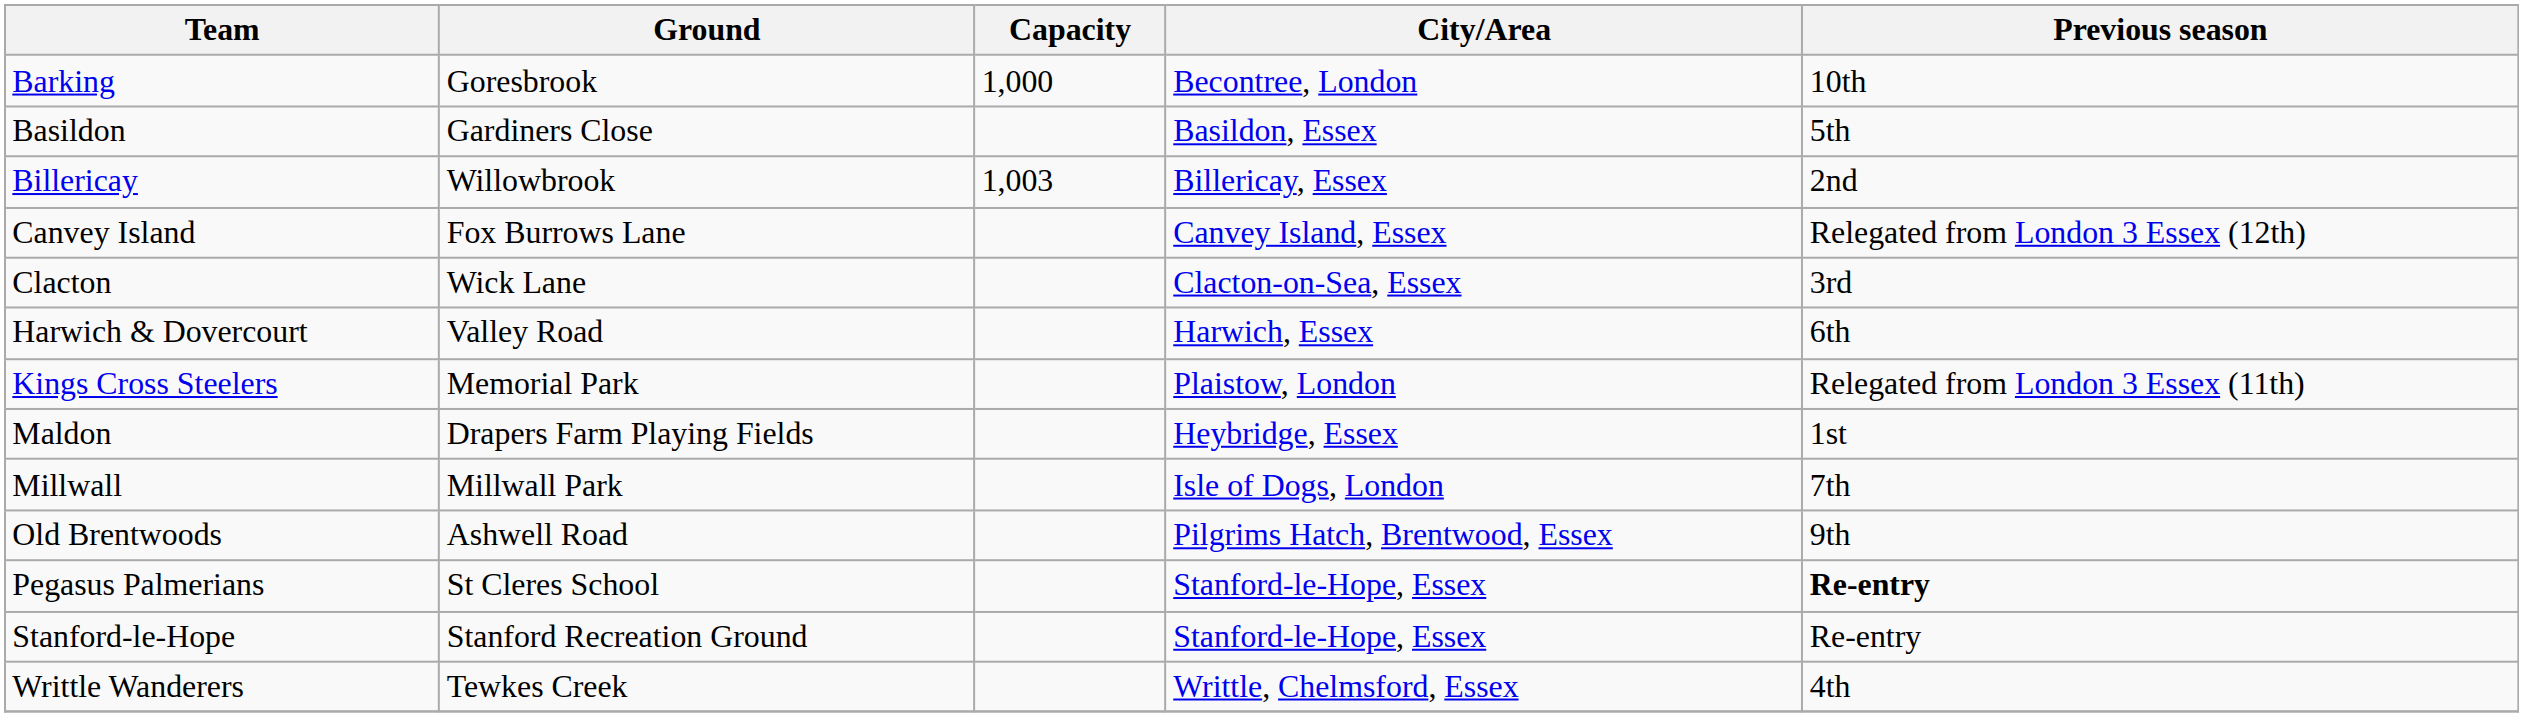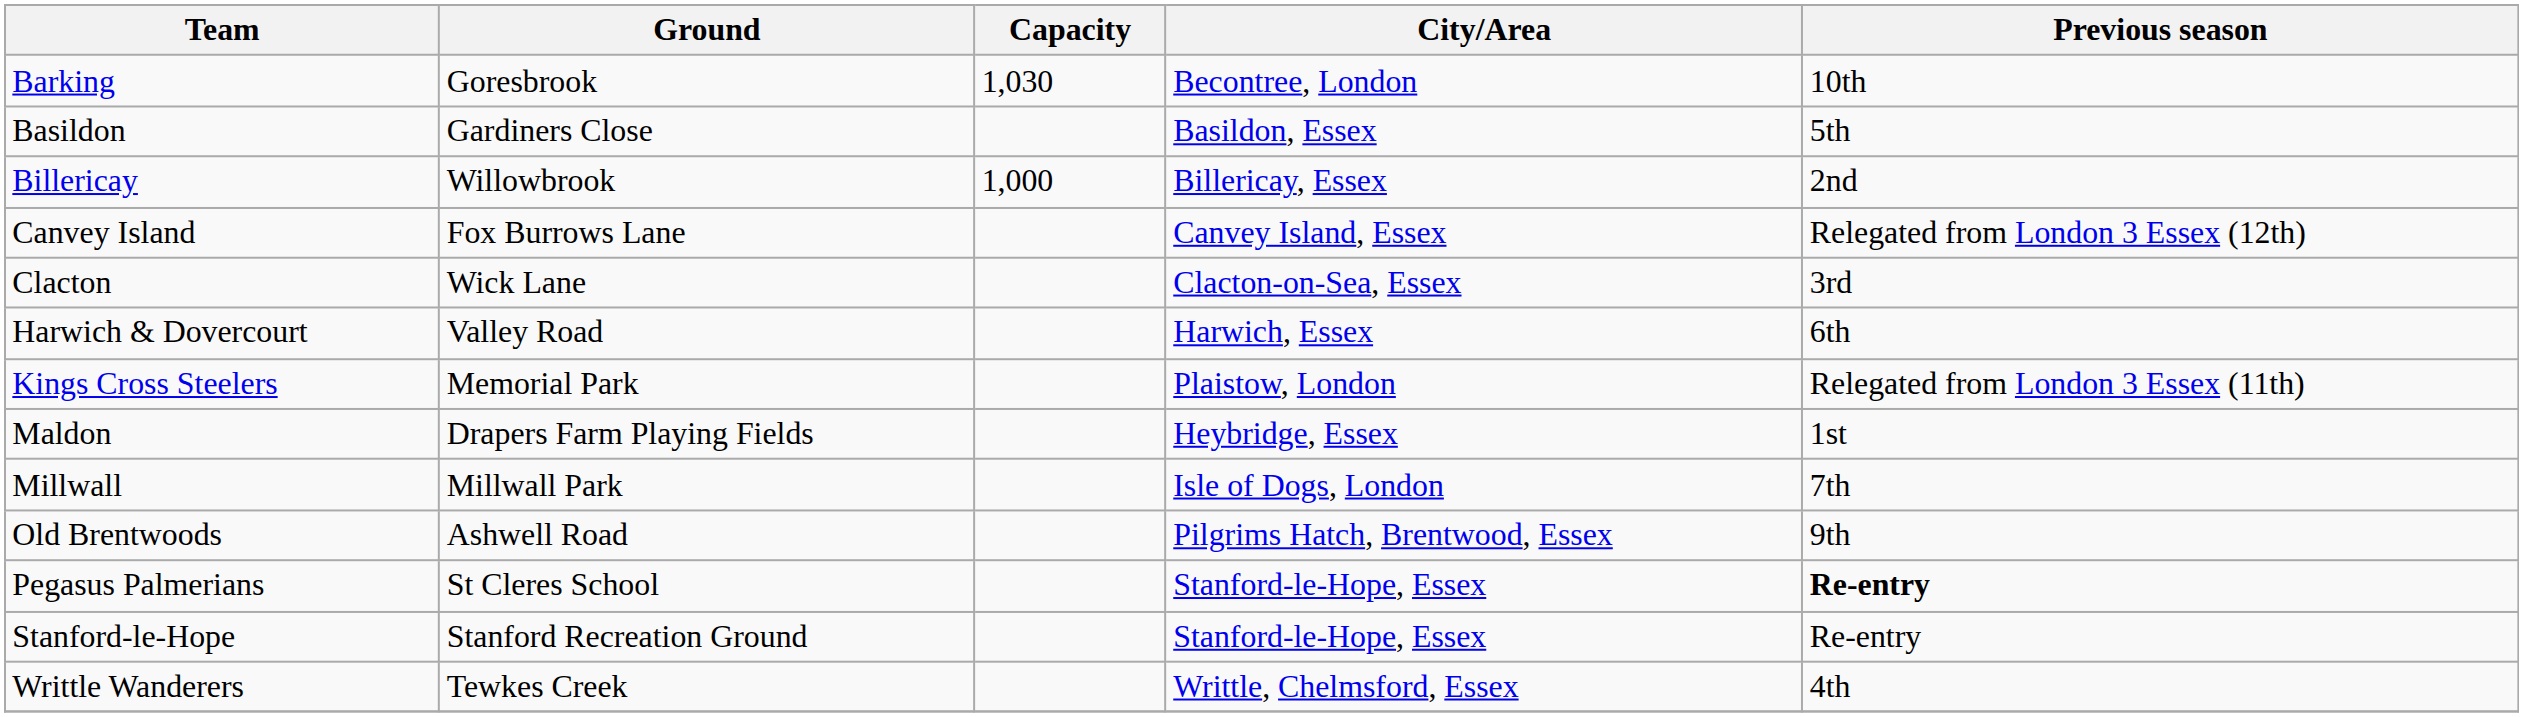 <table class="wikitable sortable" width=100%>
 <tr>
 <th>Team</th>
 <th>Ground</th>
 <th>Capacity</th>
 <th>City/Area</th>
 <th>Previous season</th>
 </tr>
 <tr>
 <td><a href='#'>Barking</a></td>
 <td>Goresbrook</td>
-<td>1,000</td>
+<td>1,030</td>
 <td><a href='#'>Becontree</a>, <a href='#'>London</a></td>
 <td>10th</td>
 </tr>
 <tr>
 <td>Basildon</td>
 <td>Gardiners Close</td>
 <td></td>
 <td><a href='#'>Basildon</a>, <a href='#'>Essex</a></td>
 <td>5th</td>
 </tr>
 <tr>
 <td><a href='#'>Billericay</a></td>
 <td>Willowbrook</td>
-<td>1,003</td>
+<td>1,000</td>
 <td><a href='#'>Billericay</a>, <a href='#'>Essex</a></td>
 <td>2nd</td>
 </tr>
 <tr>
 <td>Canvey Island</td>
 <td>Fox Burrows Lane</td>
 <td></td>
 <td><a href='#'>Canvey Island</a>, <a href='#'>Essex</a></td>
 <td>Relegated from <a href='#'>London 3 Essex</a> (12th)</td>
 </tr>
 <tr>
 <td>Clacton</td>
 <td>Wick Lane</td>
 <td></td>
 <td><a href='#'>Clacton-on-Sea</a>, <a href='#'>Essex</a></td>
 <td>3rd</td>
 </tr>
 <tr>
 <td>Harwich & Dovercourt</td>
 <td>Valley Road</td>
 <td></td>
 <td><a href='#'>Harwich</a>, <a href='#'>Essex</a></td>
 <td>6th</td>
 </tr>
 <tr>
 <td><a href='#'>Kings Cross Steelers</a></td>
 <td>Memorial Park</td>
 <td></td>
 <td><a href='#'>Plaistow</a>, <a href='#'>London</a></td>
 <td>Relegated from <a href='#'>London 3 Essex</a> (11th)</td>
 </tr>
 <tr>
 <td>Maldon</td>
 <td>Drapers Farm Playing Fields</td>
 <td></td>
 <td><a href='#'>Heybridge</a>, <a href='#'>Essex</a></td>
 <td>1st</td>
 </tr>
 <tr>
 <td>Millwall</td>
 <td>Millwall Park</td>
 <td></td>
 <td><a href='#'>Isle of Dogs</a>, <a href='#'>London</a></td>
 <td>7th</td>
 </tr>
 <tr>
 <td>Old Brentwoods</td>
 <td>Ashwell Road</td>
 <td></td>
 <td><a href='#'>Pilgrims Hatch</a>, <a href='#'>Brentwood</a>, <a href='#'>Essex</a></td>
 <td>9th</td>
 </tr>
 <tr>
 <td>Pegasus Palmerians</td>
 <td>St Cleres School</td>
 <td></td>
 <td><a href='#'>Stanford-le-Hope</a>, <a href='#'>Essex</a></td>
 <td><strong>Re-entry</strong></td>
 </tr>
 <tr>
 <td>Stanford-le-Hope</td>
 <td>Stanford Recreation Ground</td>
 <td></td>
 <td><a href='#'>Stanford-le-Hope</a>, <a href='#'>Essex</a></td>
 <td>Re-entry</td>
 </tr>
 <tr>
 <td>Writtle Wanderers</td>
 <td>Tewkes Creek</td>
 <td></td>
 <td><a href='#'>Writtle</a>, <a href='#'>Chelmsford</a>, <a href='#'>Essex</a></td>
 <td>4th</td>
 </tr>
 <tr>
 </tr>
 </table>
